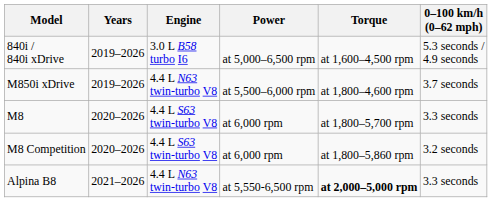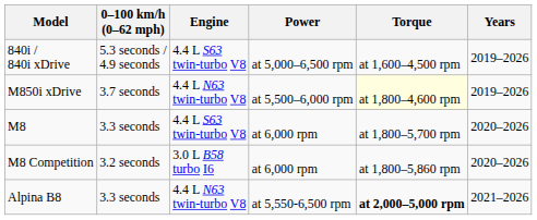 <table class="wikitable sortable">
 <tr>
 <th>Model</th>
-<th>Years</th>
+<th>0–100 km/h <br> (0–62 mph)</th>
 <th>Engine</th>
 <th>Power</th>
 <th>Torque</th>
-<th>0–100 km/h <br> (0–62 mph)</th>
+<th>Years</th>
 </tr>
 <tr>
 <td>840i / <br> 840i xDrive</td>
-<td>2019–2026</td>
-<td>3.0 L <em><a href='#'>B58</a></em> <br><a href='#'>turbo</a> <a href='#'>I6</a></td>
+<td>5.3 seconds / <br> 4.9 seconds</td>
+<td>4.4 L <em><a href='#'>S63</a></em><br><a href='#'>twin-turbo</a> <a href='#'>V8</a></td>
 <td> <br> at 5,000–6,500 rpm</td>
 <td> <br> at 1,600–4,500 rpm</td>
-<td>5.3 seconds / <br> 4.9 seconds</td>
+<td>2019–2026</td>
 </tr>
 <tr>
 <td>M850i xDrive</td>
-<td>2019–2026</td>
+<td>3.7 seconds</td>
 <td>4.4 L <em><a href='#'>N63</a></em><br><a href='#'>twin-turbo</a> <a href='#'>V8</a></td>
 <td> <br> at 5,500–6,000 rpm</td>
-<td> <br> at 1,800–4,600 rpm</td>
-<td>3.7 seconds</td>
+<td style="background: lightyellow;"> <br> at 1,800–4,600 rpm</td>
+<td>2019–2026</td>
 </tr>
 <tr>
 <td>M8</td>
-<td>2020–2026</td>
+<td>3.3 seconds</td>
 <td>4.4 L <em><a href='#'>S63</a></em><br><a href='#'>twin-turbo</a> <a href='#'>V8</a></td>
 <td> <br> at 6,000 rpm</td>
 <td> <br> at 1,800–5,700 rpm</td>
-<td>3.3 seconds</td>
+<td>2020–2026</td>
 </tr>
 <tr>
 <td>M8 Competition</td>
-<td>2020–2026</td>
-<td>4.4 L <em><a href='#'>S63</a></em><br><a href='#'>twin-turbo</a> <a href='#'>V8</a></td>
+<td>3.2 seconds</td>
+<td>3.0 L <em><a href='#'>B58</a></em> <br><a href='#'>turbo</a> <a href='#'>I6</a></td>
 <td> <br> at 6,000 rpm</td>
 <td> <br> at 1,800–5,860 rpm</td>
-<td>3.2 seconds</td>
+<td>2020–2026</td>
 </tr>
 <tr>
 <td>Alpina B8</td>
-<td>2021–2026</td>
+<td>3.3 seconds</td>
 <td>4.4 L <em><a href='#'>N63</a></em><br><a href='#'>twin-turbo</a> <a href='#'>V8</a></td>
 <td> <br> at 5,550-6,500 rpm</td>
 <td><strong> <br> at 2,000–5,000 rpm</strong></td>
-<td>3.3 seconds</td>
+<td>2021–2026</td>
 </tr>
 </table>
